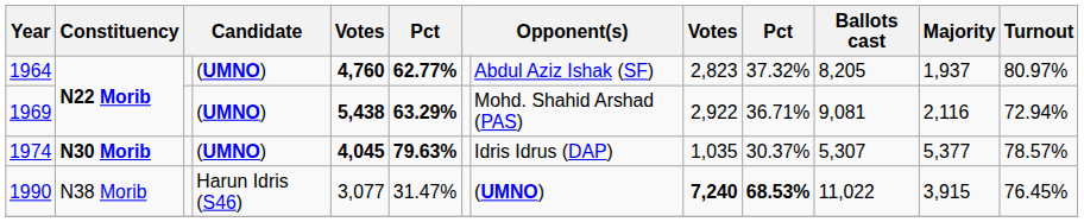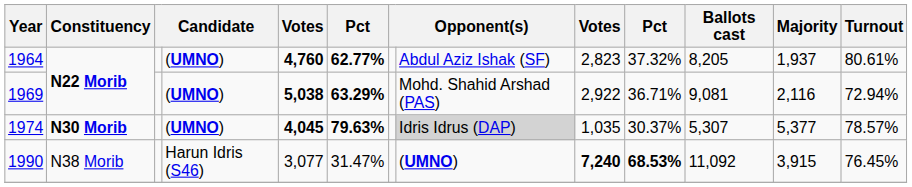 <table class="wikitable" style="margin:0.5em ; font-size:95%">
 <tr>
 <th>Year</th>
 <th>Constituency</th>
 <th colspan=2>Candidate</th>
 <th>Votes</th>
 <th>Pct</th>
 <th colspan=2>Opponent(s)</th>
 <th>Votes</th>
 <th>Pct</th>
 <th>Ballots cast</th>
 <th>Majority</th>
 <th>Turnout</th>
 </tr>
 <tr>
 <td><a href='#'>1964</a></td>
 <td rowspan=2><strong>N22 <a href='#'>Morib</a></strong></td>
 <td></td>
 <td> (<a href='#'><strong>UMNO</strong></a>)</td>
 <td align=right><strong>4,760</strong></td>
 <td><strong>62.77%</strong></td>
 <td bgcolor=></td>
 <td><a href='#'>Abdul Aziz Ishak</a> (<a href='#'>SF</a>)</td>
 <td align=right>2,823</td>
 <td>37.32%</td>
 <td>8,205</td>
 <td>1,937</td>
-<td>80.97%</td>
+<td>80.61%</td>
 </tr>
 <tr>
 <td><a href='#'>1969</a></td>
 <td></td>
 <td> (<a href='#'><strong>UMNO</strong></a>)</td>
-<td align=right><strong>5,438</strong></td>
+<td align=right><strong>5,038</strong></td>
 <td><strong>63.29%</strong></td>
 <td></td>
 <td>Mohd. Shahid Arshad (<a href='#'>PAS</a>)</td>
 <td align=right>2,922</td>
 <td>36.71%</td>
 <td>9,081</td>
 <td>2,116</td>
 <td>72.94%</td>
 </tr>
 <tr>
 <td><a href='#'>1974</a></td>
 <td><strong>N30 <a href='#'>Morib</a></strong></td>
 <td></td>
 <td> (<a href='#'><strong>UMNO</strong></a>)</td>
 <td align=right><strong>4,045</strong></td>
 <td><strong>79.63%</strong></td>
 <td></td>
-<td>Idris Idrus (<a href='#'>DAP</a>)</td>
+<td style="background: lightgrey;">Idris Idrus (<a href='#'>DAP</a>)</td>
 <td align=right>1,035</td>
 <td>30.37%</td>
 <td>5,307</td>
 <td>5,377</td>
 <td>78.57%</td>
 </tr>
 <tr>
 <td><a href='#'>1990</a></td>
 <td>N38 <a href='#'>Morib</a></td>
 <td></td>
 <td>Harun Idris (<a href='#'>S46</a>)</td>
 <td align=right>3,077</td>
 <td>31.47%</td>
 <td></td>
 <td> (<a href='#'><strong>UMNO</strong></a>)</td>
 <td align=right><strong>7,240</strong></td>
 <td><strong>68.53%</strong></td>
-<td>11,022</td>
+<td>11,092</td>
 <td>3,915</td>
 <td>76.45%</td>
 </tr>
 <tr>
 </tr>
 </table>
